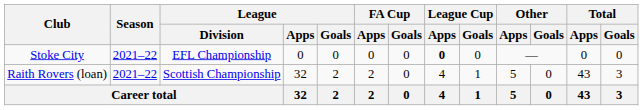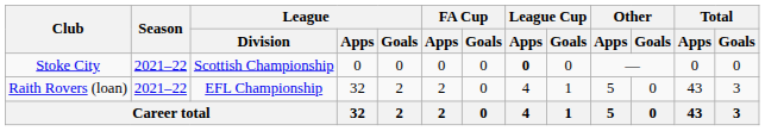 <table class="wikitable" style="text-align: center;">
 <tr>
 <th rowspan="2">Club</th>
 <th rowspan="2">Season</th>
 <th colspan="3">League</th>
 <th colspan="2">FA Cup</th>
 <th colspan="2">League Cup</th>
 <th colspan="2">Other</th>
 <th colspan="2">Total</th>
 </tr>
 <tr>
 <th>Division</th>
 <th>Apps</th>
 <th>Goals</th>
 <th>Apps</th>
 <th>Goals</th>
 <th>Apps</th>
 <th>Goals</th>
 <th>Apps</th>
 <th>Goals</th>
 <th>Apps</th>
 <th>Goals</th>
 </tr>
 <tr>
 <td><a href='#'>Stoke City</a></td>
 <td><a href='#'>2021–22</a></td>
-<td><a href='#'>EFL Championship</a></td>
+<td><a href='#'>Scottish Championship</a></td>
 <td>0</td>
 <td>0</td>
 <td>0</td>
 <td>0</td>
 <td><strong>0</strong></td>
 <td>0</td>
 <td colspan=2>—</td>
 <td>0</td>
 <td>0</td>
 </tr>
 <tr>
 <td><a href='#'>Raith Rovers</a> (loan)</td>
 <td><a href='#'>2021–22</a></td>
-<td><a href='#'>Scottish Championship</a></td>
+<td><a href='#'>EFL Championship</a></td>
 <td>32</td>
 <td>2</td>
 <td>2</td>
 <td>0</td>
 <td>4</td>
 <td>1</td>
 <td>5</td>
 <td>0</td>
 <td>43</td>
 <td>3</td>
 </tr>
 <tr>
 <th colspan="3">Career total</th>
 <th>32</th>
 <th>2</th>
 <th>2</th>
 <th>0</th>
 <th>4</th>
 <th>1</th>
 <th>5</th>
 <th>0</th>
 <th>43</th>
 <th>3</th>
 </tr>
 </table>
